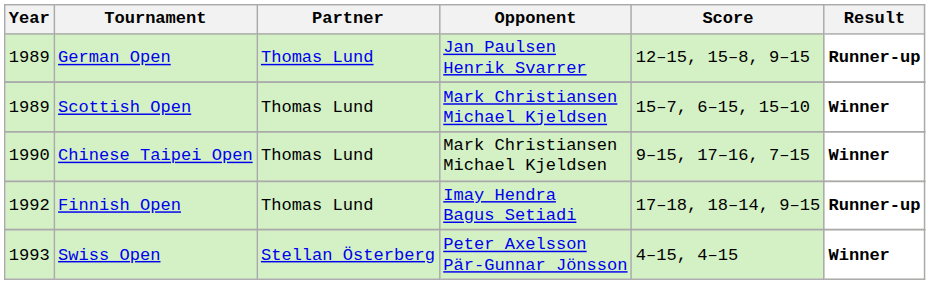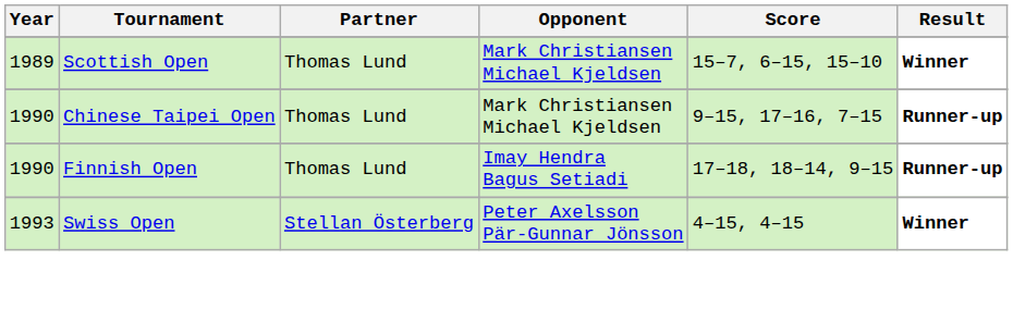 <table class="sortable wikitable" style="font-size: 90%;">
 <tr>
 <th>Year</th>
 <th>Tournament</th>
 <th>Partner</th>
 <th>Opponent</th>
 <th>Score</th>
 <th>Result</th>
-</tr>
-<tr style="background:#D4F1C5">
-<td align="center">1989</td>
-<td align="left"><a href='#'>German Open</a></td>
-<td align="left"> <a href='#'>Thomas Lund</a></td>
-<td align="left"> <a href='#'>Jan Paulsen</a><br>  <a href='#'>Henrik Svarrer</a></td>
-<td align="left">12–15, 15–8, 9–15</td>
-<td style="text-align:left; background:white"> <strong>Runner-up</strong></td>
 </tr>
 <tr>
 </tr>
 <tr style="background:#D4F1C5">
 <td align="center">1989</td>
 <td align="left"><a href='#'>Scottish Open</a></td>
 <td align="left"> Thomas Lund</td>
 <td align="left"> <a href='#'>Mark Christiansen</a><br>  <a href='#'>Michael Kjeldsen</a></td>
 <td align="left">15–7, 6–15, 15–10</td>
 <td style="text-align:left; background:white"> <strong>Winner</strong></td>
 </tr>
 <tr>
 </tr>
 <tr style="background:#D4F1C5">
 <td align="center">1990</td>
 <td align="left"><a href='#'>Chinese Taipei Open</a></td>
 <td align="left"> Thomas Lund</td>
 <td align="left"> Mark Christiansen<br>  Michael Kjeldsen</td>
 <td align="left">9–15, 17–16, 7–15</td>
-<td style="text-align:left; background:white"> <strong>Winner</strong></td>
+<td style="text-align:left; background:white"> <strong>Runner-up</strong></td>
 </tr>
 <tr>
 </tr>
 <tr style="background:#D4F1C5">
-<td align="center">1992</td>
+<td align="center">1990</td>
 <td align="left"><a href='#'>Finnish Open</a></td>
 <td align="left"> Thomas Lund</td>
 <td align="left"> <a href='#'>Imay Hendra</a> <br>  <a href='#'>Bagus Setiadi</a></td>
 <td align="left">17–18, 18–14, 9–15</td>
 <td style="text-align:left; background:white"> <strong>Runner-up</strong></td>
 </tr>
 <tr>
 </tr>
 <tr style="background:#D4F1C5">
 <td align="center">1993</td>
 <td align="left"><a href='#'>Swiss Open</a></td>
 <td align="left"> <a href='#'>Stellan Österberg</a></td>
 <td align="left"> <a href='#'>Peter Axelsson</a> <br>  <a href='#'>Pär-Gunnar Jönsson</a></td>
 <td align="left">4–15, 4–15</td>
 <td style="text-align:left; background:white"> <strong>Winner</strong></td>
 </tr>
 </table>
